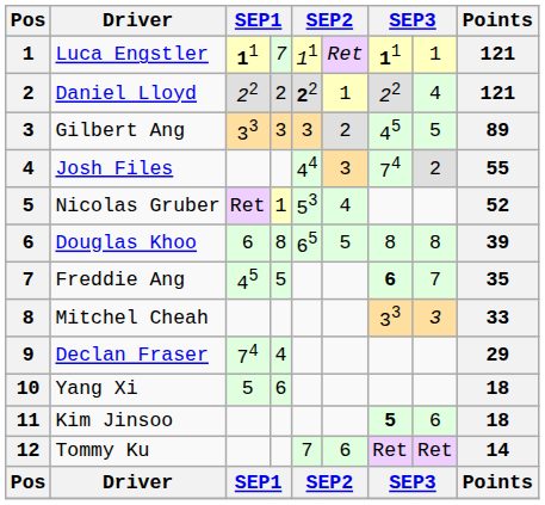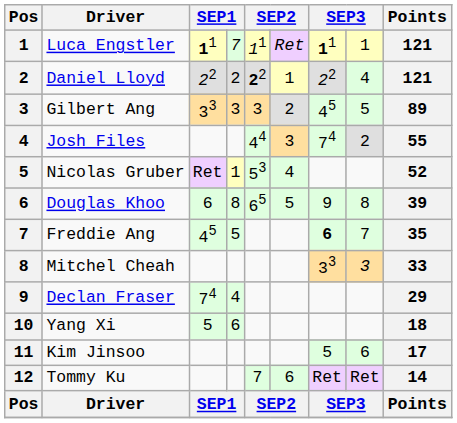 <table class="wikitable" style="font-size: 85%; text-align: center;">
 <tr valign="top">
 <th valign="middle">Pos</th>
 <th valign="middle">Driver</th>
 <th colspan="2"><a href='#'>SEP1</a></th>
 <th colspan="2"><a href='#'>SEP2</a></th>
 <th colspan="2"><a href='#'>SEP3</a></th>
 <th valign=middle>Points</th>
 </tr>
 <tr>
 <th>1</th>
 <td align=left> <a href='#'>Luca Engstler</a></td>
 <td style="background:#ffffbf;"><strong>1</strong><sup>1</sup></td>
 <td style="background:#dfffdf;"><em>7</em></td>
 <td style="background:#ffffbf;"><em>1</em><sup>1</sup></td>
 <td style="background:#efcfff;"><em>Ret</em></td>
 <td style="background:#ffffbf;"><strong>1</strong><sup>1</sup></td>
 <td style="background:#ffffbf;">1</td>
 <th>121</th>
 </tr>
 <tr>
 <th>2</th>
 <td align=left> <a href='#'>Daniel Lloyd</a></td>
 <td style="background:#dfdfdf;"><em>2</em><sup>2</sup></td>
 <td style="background:#dfdfdf;">2</td>
 <td style="background:#dfdfdf;"><strong>2</strong><sup>2</sup></td>
 <td style="background:#ffffbf;">1</td>
 <td style="background:#dfdfdf;"><em>2</em><sup>2</sup></td>
 <td style="background:#dfffdf;">4</td>
 <th>121</th>
 </tr>
 <tr>
 <th>3</th>
 <td align=left> Gilbert Ang</td>
 <td style="background:#ffdf9f;">3<sup>3</sup></td>
 <td style="background:#ffdf9f;">3</td>
 <td style="background:#ffdf9f;">3</td>
 <td style="background:#dfdfdf;">2</td>
 <td style="background:#dfffdf;">4<sup>5</sup></td>
 <td style="background:#dfffdf;">5</td>
 <th>89</th>
 </tr>
 <tr>
 <th>4</th>
 <td align=left> <a href='#'>Josh Files</a></td>
 <td></td>
 <td></td>
 <td style="background:#dfffdf;">4<sup>4</sup></td>
 <td style="background:#ffdf9f;">3</td>
 <td style="background:#dfffdf;">7<sup>4</sup></td>
 <td style="background:#dfdfdf;">2</td>
 <th>55</th>
 </tr>
 <tr>
 <th>5</th>
 <td align=left> Nicolas Gruber</td>
 <td style="background:#efcfff;">Ret</td>
 <td style="background:#ffffbf;">1</td>
 <td style="background:#dfffdf;">5<sup>3</sup></td>
 <td style="background:#dfffdf;">4</td>
 <td></td>
 <td></td>
 <th>52</th>
 </tr>
 <tr>
 <th>6</th>
 <td align=left> <a href='#'>Douglas Khoo</a></td>
 <td style="background:#dfffdf;">6</td>
 <td style="background:#dfffdf;">8</td>
 <td style="background:#dfffdf;">6<sup>5</sup></td>
 <td style="background:#dfffdf;">5</td>
-<td style="background:#dfffdf;">8</td>
+<td style="background:#dfffdf;">9</td>
 <td style="background:#dfffdf;">8</td>
 <th>39</th>
 </tr>
 <tr>
 <th>7</th>
 <td align=left> Freddie Ang</td>
 <td style="background:#dfffdf;">4<sup>5</sup></td>
 <td style="background:#dfffdf;">5</td>
 <td></td>
 <td></td>
 <td style="background:#dfffdf;"><strong>6</strong></td>
 <td style="background:#dfffdf;">7</td>
 <th>35</th>
 </tr>
 <tr>
 <th>8</th>
 <td align=left> Mitchel Cheah</td>
 <td></td>
 <td></td>
 <td></td>
 <td></td>
 <td style="background:#ffdf9f;">3<sup>3</sup></td>
 <td style="background:#ffdf9f;"><em>3</em></td>
 <th>33</th>
 </tr>
 <tr>
 <th>9</th>
 <td align=left> <a href='#'>Declan Fraser</a></td>
 <td style="background:#dfffdf;">7<sup>4</sup></td>
 <td style="background:#dfffdf;">4</td>
 <td></td>
 <td></td>
 <td></td>
 <td></td>
 <th>29</th>
 </tr>
 <tr>
 <th>10</th>
 <td align=left> Yang Xi</td>
 <td style="background:#dfffdf;">5</td>
 <td style="background:#dfffdf;">6</td>
 <td></td>
 <td></td>
 <td></td>
 <td></td>
 <th>18</th>
 </tr>
 <tr>
 <th>11</th>
 <td align=left> Kim Jinsoo</td>
 <td></td>
 <td></td>
 <td></td>
 <td></td>
-<td style="background:#dfffdf;"><strong>5</strong></td>
+<td style="background:#dfffdf;">5</td>
 <td style="background:#dfffdf;">6</td>
-<th>18</th>
+<th>17</th>
 </tr>
 <tr>
 <th>12</th>
 <td align=left> Tommy Ku</td>
 <td></td>
 <td></td>
 <td style="background:#dfffdf;">7</td>
 <td style="background:#dfffdf;">6</td>
 <td style="background:#efcfff;">Ret</td>
 <td style="background:#efcfff;">Ret</td>
 <th>14</th>
 </tr>
 <tr>
 <th valign="middle">Pos</th>
 <th valign="middle">Driver</th>
 <th colspan="2"><a href='#'>SEP1</a></th>
 <th colspan="2"><a href='#'>SEP2</a></th>
 <th colspan="2"><a href='#'>SEP3</a></th>
 <th valign=middle>Points</th>
 </tr>
 <tr>
 </tr>
 </table>
